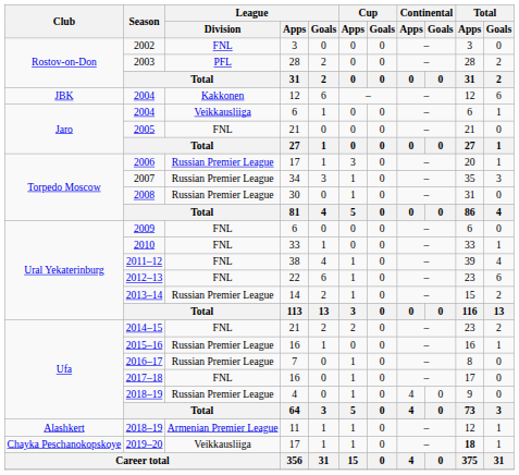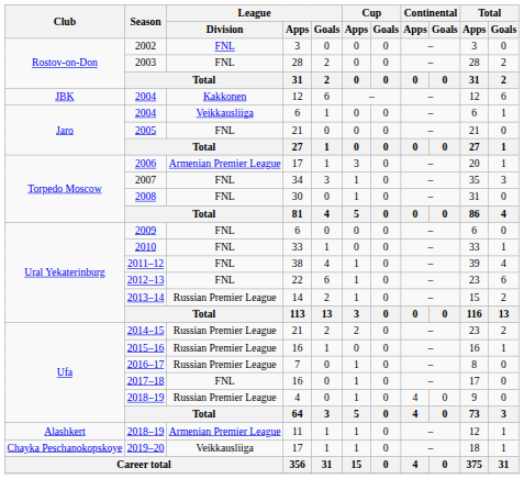 <table class="wikitable" style="text-align: center;">
 <tr>
 <th rowspan=2>Club</th>
 <th rowspan=2>Season</th>
 <th colspan=3>League</th>
 <th colspan=2>Cup</th>
 <th colspan=2>Continental</th>
 <th colspan=2>Total</th>
 </tr>
 <tr>
 <th>Division</th>
 <th>Apps</th>
 <th>Goals</th>
 <th>Apps</th>
 <th>Goals</th>
 <th>Apps</th>
 <th>Goals</th>
 <th>Apps</th>
 <th>Goals</th>
 </tr>
 <tr>
 <td rowspan=3><a href='#'>Rostov-on-Don</a></td>
 <td>2002</td>
 <td><a href='#'>FNL</a></td>
 <td>3</td>
 <td>0</td>
 <td>0</td>
 <td>0</td>
 <td colspan=2>–</td>
 <td>3</td>
 <td>0</td>
 </tr>
 <tr>
 <td>2003</td>
-<td><a href='#'>PFL</a></td>
+<td>FNL</td>
 <td>28</td>
 <td>2</td>
 <td>0</td>
 <td>0</td>
 <td colspan=2>–</td>
 <td>28</td>
 <td>2</td>
 </tr>
 <tr>
 <th colspan=2>Total</th>
 <th>31</th>
 <th>2</th>
 <th>0</th>
 <th>0</th>
 <th>0</th>
 <th>0</th>
 <th>31</th>
 <th>2</th>
 </tr>
 <tr>
 <td><a href='#'>JBK</a></td>
 <td><a href='#'>2004</a></td>
 <td><a href='#'>Kakkonen</a></td>
 <td>12</td>
 <td>6</td>
 <td colspan=2>–</td>
 <td colspan=2>–</td>
 <td>12</td>
 <td>6</td>
 </tr>
 <tr>
 <td rowspan=3><a href='#'>Jaro</a></td>
 <td><a href='#'>2004</a></td>
 <td><a href='#'>Veikkausliiga</a></td>
 <td>6</td>
 <td>1</td>
 <td>0</td>
 <td>0</td>
 <td colspan=2>–</td>
 <td>6</td>
 <td>1</td>
 </tr>
 <tr>
 <td><a href='#'>2005</a></td>
 <td>FNL</td>
 <td>21</td>
 <td>0</td>
 <td>0</td>
 <td>0</td>
 <td colspan=2>–</td>
 <td>21</td>
 <td>0</td>
 </tr>
 <tr>
 <th colspan=2>Total</th>
 <th>27</th>
 <th>1</th>
 <th>0</th>
 <th>0</th>
 <th>0</th>
 <th>0</th>
 <th>27</th>
 <th>1</th>
 </tr>
 <tr>
 <td rowspan=4><a href='#'>Torpedo Moscow</a></td>
 <td><a href='#'>2006</a></td>
-<td><a href='#'>Russian Premier League</a></td>
+<td><a href='#'>Armenian Premier League</a></td>
 <td>17</td>
 <td>1</td>
 <td>3</td>
 <td>0</td>
 <td colspan=2>–</td>
 <td>20</td>
 <td>1</td>
 </tr>
 <tr>
 <td>2007</td>
-<td>Russian Premier League</td>
+<td>FNL</td>
 <td>34</td>
 <td>3</td>
 <td>1</td>
 <td>0</td>
 <td colspan=2>–</td>
 <td>35</td>
 <td>3</td>
 </tr>
 <tr>
 <td><a href='#'>2008</a></td>
-<td>Russian Premier League</td>
+<td>FNL</td>
 <td>30</td>
 <td>0</td>
 <td>1</td>
 <td>0</td>
 <td colspan=2>–</td>
 <td>31</td>
 <td>0</td>
 </tr>
 <tr>
 <th colspan=2>Total</th>
 <th>81</th>
 <th>4</th>
 <th>5</th>
 <th>0</th>
 <th>0</th>
 <th>0</th>
 <th>86</th>
 <th>4</th>
 </tr>
 <tr>
 <td rowspan=6><a href='#'>Ural Yekaterinburg</a></td>
 <td><a href='#'>2009</a></td>
 <td>FNL</td>
 <td>6</td>
 <td>0</td>
 <td>0</td>
 <td>0</td>
 <td colspan=2>–</td>
 <td>6</td>
 <td>0</td>
 </tr>
 <tr>
 <td><a href='#'>2010</a></td>
 <td>FNL</td>
 <td>33</td>
 <td>1</td>
 <td>0</td>
 <td>0</td>
 <td colspan=2>–</td>
 <td>33</td>
 <td>1</td>
 </tr>
 <tr>
 <td><a href='#'>2011–12</a></td>
 <td>FNL</td>
 <td>38</td>
 <td>4</td>
 <td>1</td>
 <td>0</td>
 <td colspan=2>–</td>
 <td>39</td>
 <td>4</td>
 </tr>
 <tr>
 <td><a href='#'>2012–13</a></td>
 <td>FNL</td>
 <td>22</td>
 <td>6</td>
 <td>1</td>
 <td>0</td>
 <td colspan=2>–</td>
 <td>23</td>
 <td>6</td>
 </tr>
 <tr>
 <td><a href='#'>2013–14</a></td>
 <td>Russian Premier League</td>
 <td>14</td>
 <td>2</td>
 <td>1</td>
 <td>0</td>
 <td colspan=2>–</td>
 <td>15</td>
 <td>2</td>
 </tr>
 <tr>
 <th colspan=2>Total</th>
 <th>113</th>
 <th>13</th>
 <th>3</th>
 <th>0</th>
 <th>0</th>
 <th>0</th>
 <th>116</th>
 <th>13</th>
 </tr>
 <tr>
 <td rowspan=6><a href='#'>Ufa</a></td>
 <td><a href='#'>2014–15</a></td>
-<td>FNL</td>
+<td>Russian Premier League</td>
 <td>21</td>
 <td>2</td>
 <td>2</td>
 <td>0</td>
 <td colspan=2>–</td>
 <td>23</td>
 <td>2</td>
 </tr>
 <tr>
 <td><a href='#'>2015–16</a></td>
 <td>Russian Premier League</td>
 <td>16</td>
 <td>1</td>
 <td>0</td>
 <td>0</td>
 <td colspan=2>–</td>
 <td>16</td>
 <td>1</td>
 </tr>
 <tr>
 <td><a href='#'>2016–17</a></td>
 <td>Russian Premier League</td>
 <td>7</td>
 <td>0</td>
 <td>1</td>
 <td>0</td>
 <td colspan=2>–</td>
 <td>8</td>
 <td>0</td>
 </tr>
 <tr>
 <td><a href='#'>2017–18</a></td>
 <td>FNL</td>
 <td>16</td>
 <td>0</td>
 <td>1</td>
 <td>0</td>
 <td colspan=2>–</td>
 <td>17</td>
 <td>0</td>
 </tr>
 <tr>
 <td><a href='#'>2018–19</a></td>
 <td>Russian Premier League</td>
 <td>4</td>
 <td>0</td>
 <td>1</td>
 <td>0</td>
 <td>4</td>
 <td>0</td>
 <td>9</td>
 <td>0</td>
 </tr>
 <tr>
 <th colspan=2>Total</th>
 <th>64</th>
 <th>3</th>
 <th>5</th>
 <th>0</th>
 <th>4</th>
 <th>0</th>
 <th>73</th>
 <th>3</th>
 </tr>
 <tr>
 <td><a href='#'>Alashkert</a></td>
 <td><a href='#'>2018–19</a></td>
 <td><a href='#'>Armenian Premier League</a></td>
 <td>11</td>
 <td>1</td>
 <td>1</td>
 <td>0</td>
 <td colspan=2>–</td>
 <td>12</td>
 <td>1</td>
 </tr>
 <tr>
 <td><a href='#'>Chayka Peschanokopskoye</a></td>
 <td><a href='#'>2019–20</a></td>
 <td>Veikkausliiga</td>
 <td>17</td>
 <td>1</td>
 <td>1</td>
 <td>0</td>
 <td colspan=2>–</td>
-<td><strong>18</strong></td>
+<td>18</td>
 <td>1</td>
 </tr>
 <tr>
 <th colspan=3>Career total</th>
 <th>356</th>
 <th>31</th>
 <th>15</th>
 <th>0</th>
 <th>4</th>
 <th>0</th>
 <th>375</th>
 <th>31</th>
 </tr>
 <tr>
 </tr>
 </table>
